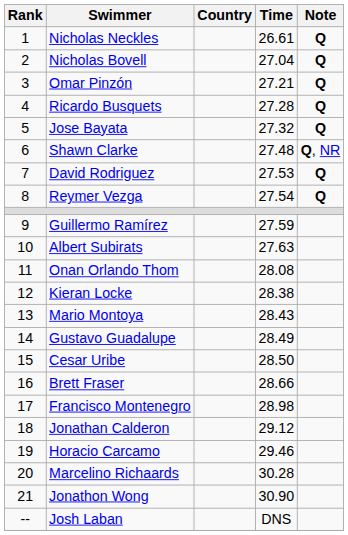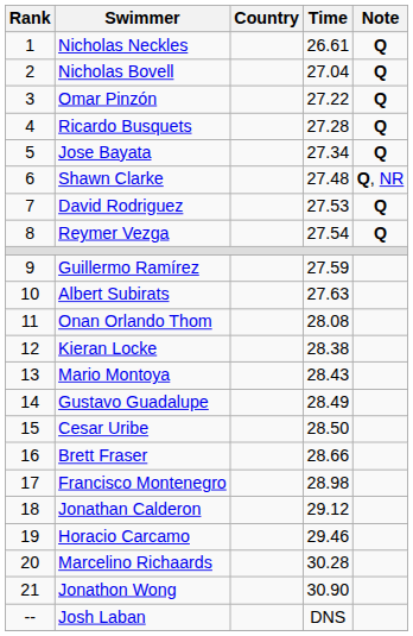 <table class="wikitable" style="text-align:center">
 <tr>
 <th>Rank</th>
 <th>Swimmer</th>
 <th>Country</th>
 <th>Time</th>
 <th>Note</th>
 </tr>
 <tr>
 <td>1</td>
 <td align=left><a href='#'>Nicholas Neckles</a></td>
 <td align=left></td>
 <td>26.61</td>
 <td><strong>Q</strong></td>
 </tr>
 <tr>
 <td>2</td>
 <td align=left><a href='#'>Nicholas Bovell</a></td>
 <td align=left></td>
 <td>27.04</td>
 <td><strong>Q</strong></td>
 </tr>
 <tr>
 <td>3</td>
 <td align=left><a href='#'>Omar Pinzón</a></td>
 <td align=left></td>
-<td>27.21</td>
+<td>27.22</td>
 <td><strong>Q</strong></td>
 </tr>
 <tr>
 <td>4</td>
 <td align=left><a href='#'>Ricardo Busquets</a></td>
 <td align=left></td>
 <td>27.28</td>
 <td><strong>Q</strong></td>
 </tr>
 <tr>
 <td>5</td>
 <td align=left><a href='#'>Jose Bayata</a></td>
 <td align="left"></td>
-<td>27.32</td>
+<td>27.34</td>
 <td><strong>Q</strong></td>
 </tr>
 <tr>
 <td>6</td>
 <td align=left><a href='#'>Shawn Clarke</a></td>
 <td align="left"></td>
 <td>27.48</td>
 <td><strong>Q</strong>, <a href='#'>NR</a></td>
 </tr>
 <tr>
 <td>7</td>
 <td align=left><a href='#'>David Rodriguez</a></td>
 <td align="left"></td>
 <td>27.53</td>
 <td><strong>Q</strong></td>
 </tr>
 <tr>
 <td>8</td>
 <td align=left><a href='#'>Reymer Vezga</a></td>
 <td align="left"></td>
 <td>27.54</td>
 <td><strong>Q</strong></td>
 </tr>
 <tr bgcolor=#DDDDDD>
 <td colspan=5></td>
 </tr>
 <tr>
 <td>9</td>
 <td align=left><a href='#'>Guillermo Ramírez</a></td>
 <td align="left"></td>
 <td>27.59</td>
 <td></td>
 </tr>
 <tr>
 <td>10</td>
 <td align=left><a href='#'>Albert Subirats</a></td>
 <td align=left></td>
 <td>27.63</td>
 <td></td>
 </tr>
 <tr>
 <td>11</td>
 <td align=left><a href='#'>Onan Orlando Thom</a></td>
 <td align=left></td>
 <td>28.08</td>
 <td></td>
 </tr>
 <tr>
 <td>12</td>
 <td align=left><a href='#'>Kieran Locke</a></td>
 <td align=left></td>
 <td>28.38</td>
 <td></td>
 </tr>
 <tr>
 <td>13</td>
 <td align=left><a href='#'>Mario Montoya</a></td>
 <td align=left></td>
 <td>28.43</td>
 <td></td>
 </tr>
 <tr>
 <td>14</td>
 <td align=left><a href='#'>Gustavo Guadalupe</a></td>
 <td align="left"></td>
 <td>28.49</td>
 <td></td>
 </tr>
 <tr>
 <td>15</td>
 <td align=left><a href='#'>Cesar Uribe</a></td>
 <td align="left"></td>
 <td>28.50</td>
 <td></td>
 </tr>
 <tr>
 <td>16</td>
 <td align=left><a href='#'>Brett Fraser</a></td>
 <td align=left></td>
 <td>28.66</td>
 <td></td>
 </tr>
 <tr>
 <td>17</td>
 <td align=left><a href='#'>Francisco Montenegro</a></td>
 <td align="left"></td>
 <td>28.98</td>
 <td></td>
 </tr>
 <tr>
 <td>18</td>
 <td align=left><a href='#'>Jonathan Calderon</a></td>
 <td align="left"></td>
 <td>29.12</td>
 <td></td>
 </tr>
 <tr>
 <td>19</td>
 <td align=left><a href='#'>Horacio Carcamo</a></td>
 <td align="left"></td>
 <td>29.46</td>
 <td></td>
 </tr>
 <tr>
 <td>20</td>
 <td align=left><a href='#'>Marcelino Richaards</a></td>
 <td align="left"></td>
 <td>30.28</td>
 <td></td>
 </tr>
 <tr>
 <td>21</td>
 <td align=left><a href='#'>Jonathon Wong</a></td>
 <td align="left"></td>
 <td>30.90</td>
 <td></td>
 </tr>
 <tr>
 <td>--</td>
 <td align=left><a href='#'>Josh Laban</a></td>
 <td align=left></td>
 <td>DNS</td>
 <td></td>
 </tr>
 <tr>
 </tr>
 </table>
